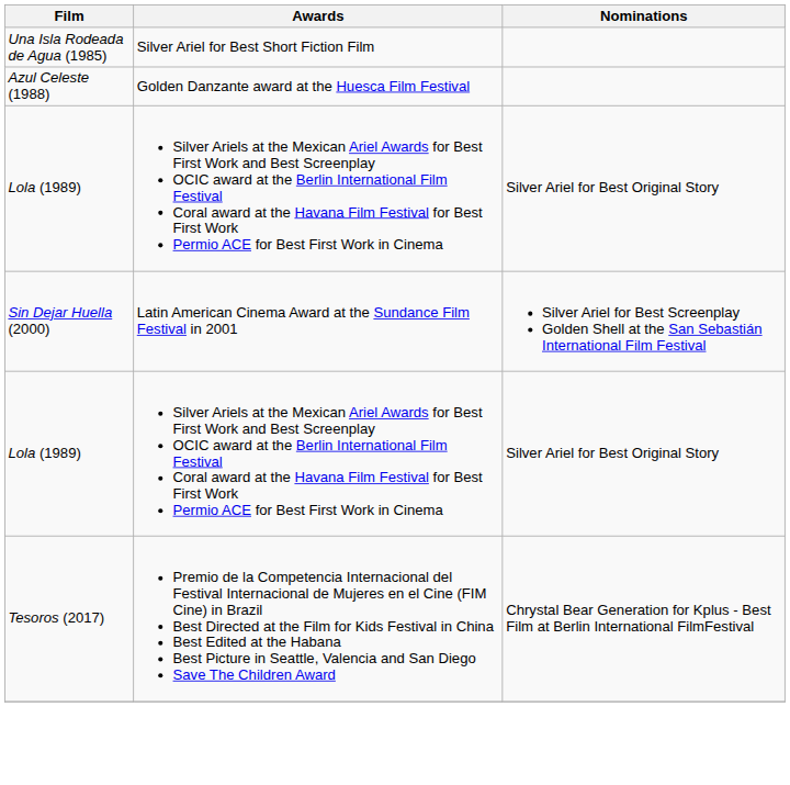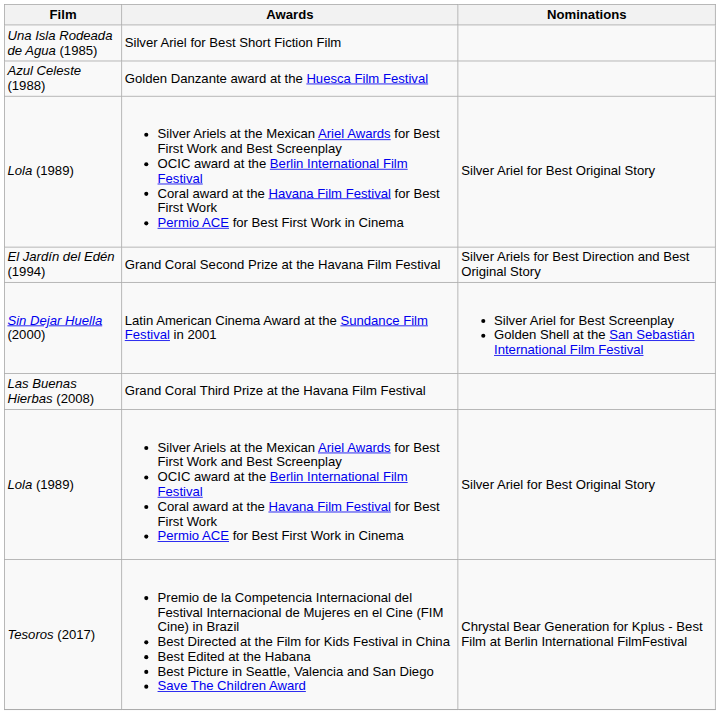 <table class="wikitable">
 <tr>
 <th>Film</th>
 <th>Awards</th>
 <th>Nominations</th>
 </tr>
 <tr>
 <td><em>Una Isla Rodeada de Agua</em> (1985)</td>
 <td>Silver Ariel for Best Short Fiction Film</td>
 <td></td>
 </tr>
 <tr>
 <td><em>Azul Celeste</em> (1988)</td>
 <td>Golden Danzante award at the <a href='#'>Huesca Film Festival</a></td>
 <td></td>
 </tr>
 <tr>
 <td><em>Lola</em> (1989)</td>
 <td><br><ul><li>Silver Ariels at the Mexican <a href='#'>Ariel Awards</a> for Best First Work and Best Screenplay</li><li>OCIC award at the <a href='#'>Berlin International Film Festival</a></li><li>Coral award at the <a href='#'>Havana Film Festival</a> for Best First Work</li><li><a href='#'>Permio ACE</a> for Best First Work in Cinema</li></ul></td>
 <td>Silver Ariel for Best Original Story</td>
 </tr>
 <tr>
+<td><em>El Jardín del Edén</em> (1994)</td>
+<td>Grand Coral Second Prize at the Havana Film Festival</td>
+<td>Silver Ariels for Best Direction and Best Original Story</td>
+</tr>
+<tr>
 <td><em><a href='#'>Sin Dejar Huella</a></em> (2000)</td>
 <td>Latin American Cinema Award at the <a href='#'>Sundance Film Festival</a> in 2001</td>
 <td><br><ul><li>Silver Ariel for Best Screenplay</li><li>Golden Shell at the <a href='#'>San Sebastián International Film Festival</a></li></ul></td>
+</tr>
+<tr>
+<td><em>Las Buenas Hierbas</em> (2008)</td>
+<td>Grand Coral Third Prize at the Havana Film Festival</td>
+<td></td>
 </tr>
 <tr>
 <td><em>Lola</em> (1989)</td>
 <td><br><ul><li>Silver Ariels at the Mexican <a href='#'>Ariel Awards</a> for Best First Work and Best Screenplay</li><li>OCIC award at the <a href='#'>Berlin International Film Festival</a></li><li>Coral award at the <a href='#'>Havana Film Festival</a> for Best First Work</li><li><a href='#'>Permio ACE</a> for Best First Work in Cinema</li></ul></td>
 <td>Silver Ariel for Best Original Story</td>
 </tr>
 <tr>
 <td><em>Tesoros</em> (2017)</td>
 <td><br><ul><li>Premio de la Competencia Internacional del Festival Internacional de Mujeres en el Cine (FIM Cine) in Brazil</li><li>Best Directed at the Film for Kids Festival in China</li><li>Best Edited at the Habana</li><li>Best Picture in Seattle, Valencia and San Diego</li><li><a href='#'>Save The Children Award</a></li></ul></td>
 <td>Chrystal Bear Generation for Kplus - Best Film at Berlin International FilmFestival</td>
 </tr>
 <tr>
 </tr>
 </table>
